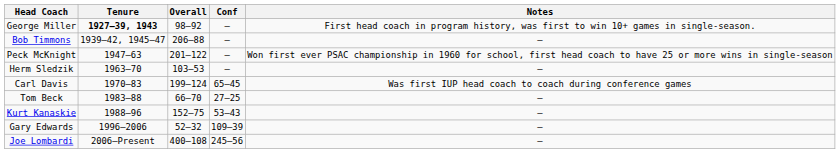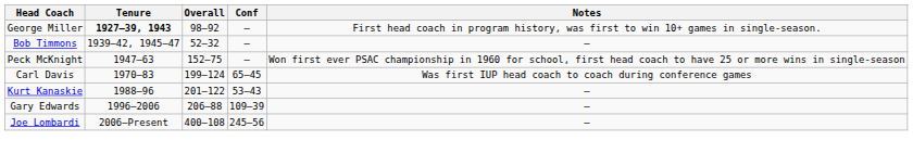 <table class="wikitable" style="text-align:center; margin:0.5em auto">
 <tr>
 <th>Head Coach</th>
 <th>Tenure</th>
 <th>Overall</th>
 <th>Conf</th>
 <th>Notes</th>
 </tr>
 <tr>
 <td>George Miller</td>
 <td><strong>1927–39, 1943</strong></td>
 <td>98–92</td>
 <td>—</td>
 <td>First head coach in program history, was first to win 10+ games in single-season.</td>
 </tr>
 <tr>
 <td><a href='#'>Bob Timmons</a></td>
 <td>1939–42, 1945–47</td>
-<td>206–88</td>
+<td>52–32</td>
 <td>—</td>
 <td>—</td>
 </tr>
 <tr>
 <td>Peck McKnight</td>
 <td>1947–63</td>
-<td>201–122</td>
+<td>152–75</td>
 <td>—</td>
 <td>Won first ever PSAC championship in 1960 for school, first head coach to have 25 or more wins in single-season</td>
-</tr>
-<tr>
-<td>Herm Sledzik</td>
-<td>1963–70</td>
-<td>103–53</td>
-<td>—</td>
-<td>—</td>
 </tr>
 <tr>
 <td>Carl Davis</td>
 <td>1970–83</td>
 <td>199–124</td>
 <td>65–45</td>
 <td>Was first IUP head coach to coach during conference games</td>
 </tr>
 <tr>
-<td>Tom Beck</td>
-<td>1983–88</td>
-<td>66–70</td>
-<td>27–25</td>
-<td>—</td>
-</tr>
-<tr>
 <td><a href='#'>Kurt Kanaskie</a></td>
 <td>1988–96</td>
-<td>152–75</td>
+<td>201–122</td>
 <td>53–43</td>
 <td>—</td>
 </tr>
 <tr>
 <td>Gary Edwards</td>
 <td>1996–2006</td>
-<td>52–32</td>
+<td>206–88</td>
 <td>109–39</td>
 <td>—</td>
 </tr>
 <tr>
 <td><a href='#'>Joe Lombardi</a></td>
 <td>2006–Present</td>
 <td>400–108</td>
 <td>245–56</td>
 <td>—</td>
 </tr>
 </table>
